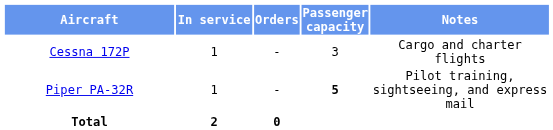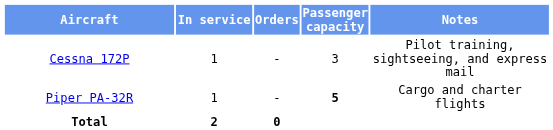 <table class="sortable toccolours">
 <tr>
 <th align="center" style="background:#6495ed; color:white; width:180px;">Aircraft</th>
 <th align="center" style="background:#6495ed; color:white; width:80px;">In service</th>
 <th align="center" style="background:#6495ed; color:white; width:40px;">Orders</th>
 <th align="center" style="background:#6495ed; color:white; width:50px;">Passenger capacity</th>
 <th class="unsortable" style="background:#6495ed; color:white; width:190px;">Notes</th>
 </tr>
 <tr>
 <td align="center"><a href='#'>Cessna 172P</a></td>
 <td align="center">1</td>
 <td align="center">-</td>
 <td align="center">3</td>
-<td align="center">Cargo and charter flights</td>
+<td align="center">Pilot training, sightseeing, and express mail</td>
 </tr>
 <tr>
 <td align="center"><a href='#'>Piper PA-32R</a></td>
 <td align="center">1</td>
 <td align="center">-</td>
 <td align="center"><strong>5</strong></td>
-<td align="center">Pilot training, sightseeing, and express mail</td>
+<td align="center">Cargo and charter flights</td>
 </tr>
 <tr>
 <td align="center"><strong>Total</strong></td>
 <td align="center"><strong>2</strong></td>
 <td align="center"><strong>0</strong></td>
 <td colspan="2"></td>
 </tr>
 </table>
